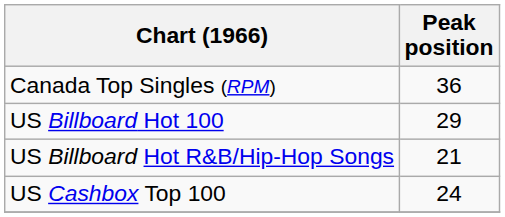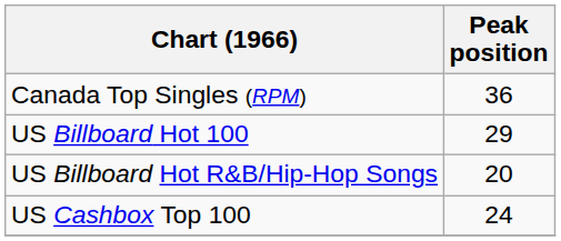 <table class="wikitable sortable">
 <tr>
 <th>Chart (1966)</th>
 <th>Peak<br>position</th>
 </tr>
 <tr>
 <td>Canada Top Singles <small>(<em><a href='#'>RPM</a></em>)</small></td>
 <td align="center">36</td>
 </tr>
 <tr>
 <td>US <a href='#'><em>Billboard</em> Hot 100</a></td>
 <td align="center">29</td>
 </tr>
 <tr>
 <td>US <em>Billboard</em> <a href='#'>Hot R&B/Hip-Hop Songs</a></td>
-<td align="center">21</td>
+<td align="center">20</td>
 </tr>
 <tr>
 <td>US <em><a href='#'>Cashbox</a></em> Top 100</td>
 <td align="center">24</td>
 </tr>
 <tr>
 </tr>
 </table>
